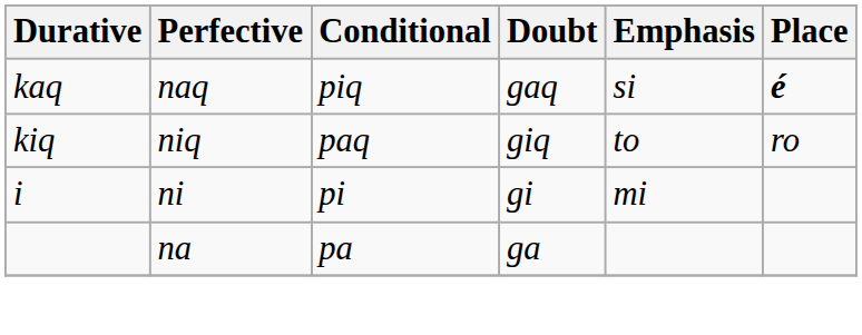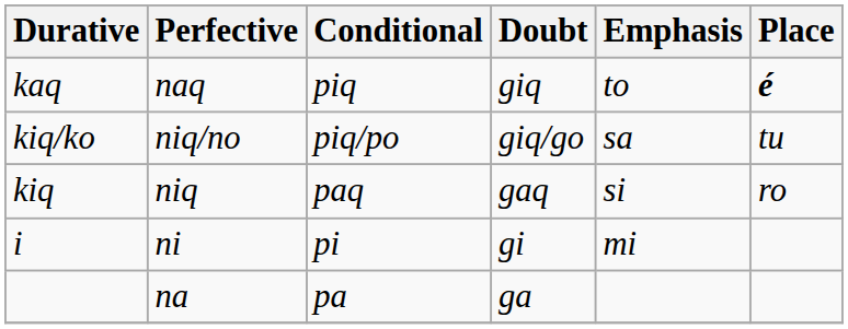 <table class="wikitable">
 <tr>
 <th>Durative</th>
 <th>Perfective</th>
 <th>Conditional</th>
 <th>Doubt</th>
 <th>Emphasis</th>
 <th>Place</th>
 </tr>
 <tr>
 <td><em>kaq</em></td>
 <td><em>naq</em></td>
 <td><em>piq</em></td>
-<td><em>gaq</em></td>
-<td><em>si</em></td>
+<td><em>giq</em></td>
+<td><em>to</em></td>
 <td><strong><em>é</em></strong></td>
+</tr>
+<tr>
+<td><em>kiq/ko</em></td>
+<td><em>niq/no</em></td>
+<td><em>piq/po</em></td>
+<td><em>giq/go</em></td>
+<td><em>sa</em></td>
+<td><em>tu</em></td>
 </tr>
 <tr>
 <td><em>kiq</em></td>
 <td><em>niq</em></td>
 <td><em>paq</em></td>
-<td><em>giq</em></td>
-<td><em>to</em></td>
+<td><em>gaq</em></td>
+<td><em>si</em></td>
 <td><em>ro</em></td>
 </tr>
 <tr>
 <td><em>i</em></td>
 <td><em>ni</em></td>
 <td><em>pi</em></td>
 <td><em>gi</em></td>
 <td><em>mi</em></td>
 <td></td>
 </tr>
 <tr>
 <td></td>
 <td><em>na</em></td>
 <td><em>pa</em></td>
 <td><em>ga</em></td>
 <td></td>
 <td></td>
 </tr>
 <tr>
 </tr>
 </table>
